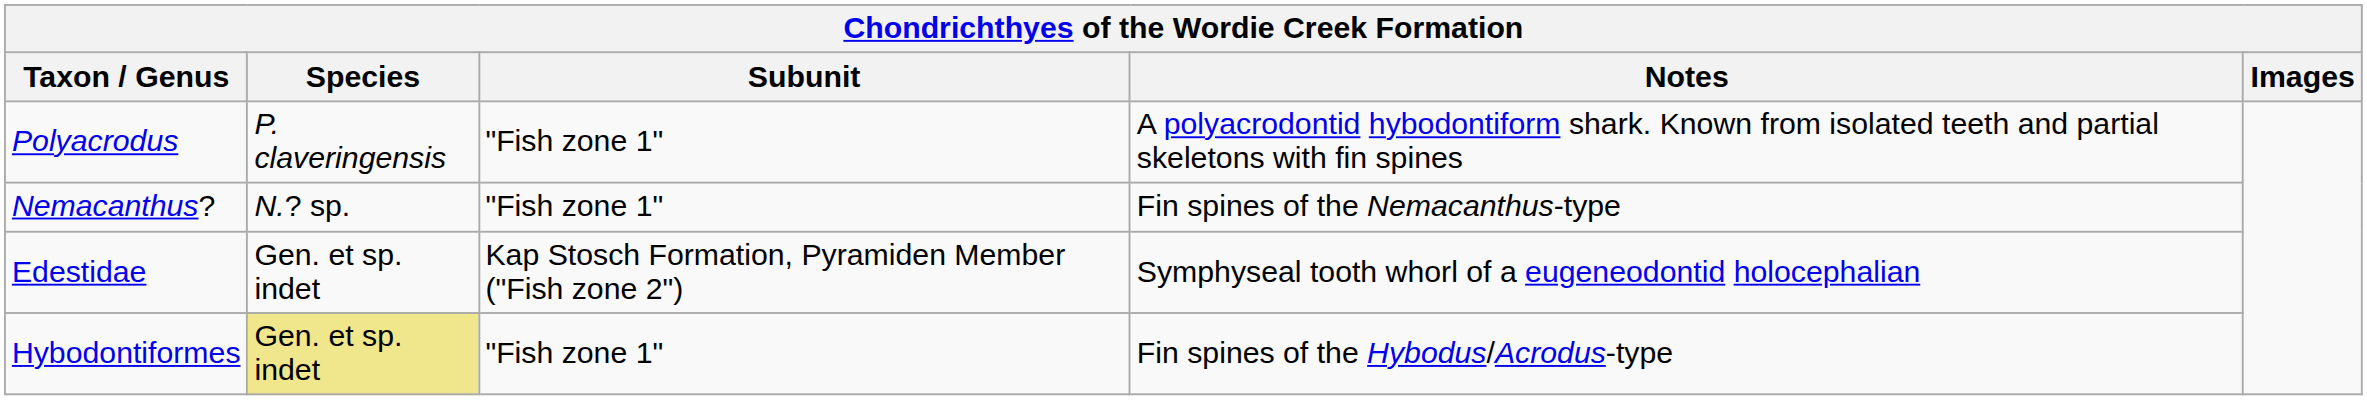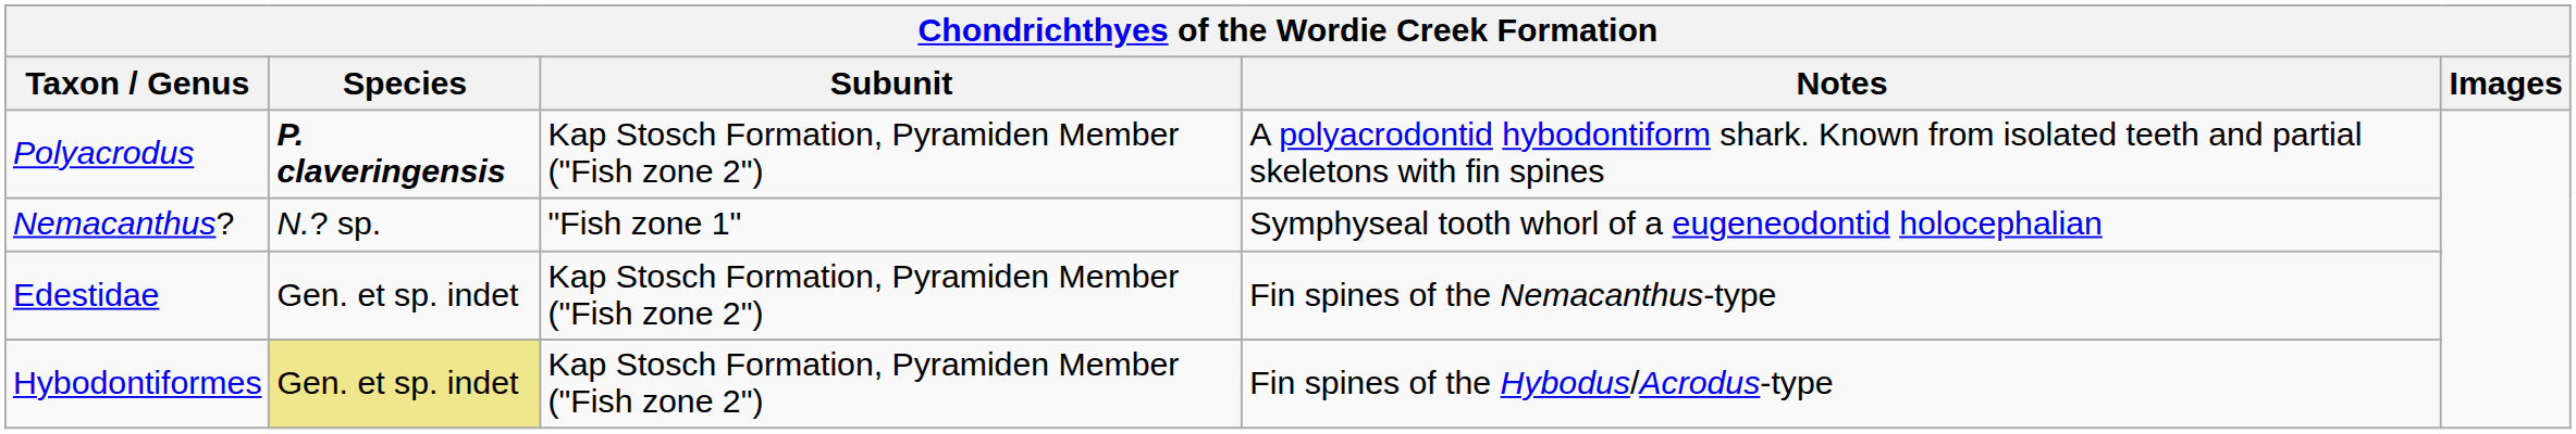 <table class="wikitable" align="center">
 <tr>
 <th colspan="5" align="center"><strong><a href='#'>Chondrichthyes</a> of the Wordie Creek Formation</strong></th>
 </tr>
 <tr>
 <th>Taxon / Genus</th>
 <th>Species</th>
 <th>Subunit</th>
 <th>Notes</th>
 <th>Images</th>
 </tr>
 <tr>
 <td><em><a href='#'>Polyacrodus</a></em></td>
-<td><em>P. claveringensis</em></td>
-<td>"Fish zone 1"</td>
+<td><strong><em>P. claveringensis</em></strong></td>
+<td>Kap Stosch Formation, Pyramiden Member ("Fish zone 2")</td>
 <td>A <a href='#'>polyacrodontid</a> <a href='#'>hybodontiform</a> shark. Known from isolated teeth and partial skeletons with fin spines</td>
 <td rowspan="4"></td>
 </tr>
 <tr>
 <td><em><a href='#'>Nemacanthus</a></em>?</td>
 <td><em>N.</em>? sp.</td>
 <td>"Fish zone 1"</td>
-<td>Fin spines of the <em>Nemacanthus</em>-type</td>
+<td>Symphyseal tooth whorl of a <a href='#'>eugeneodontid</a> <a href='#'>holocephalian</a></td>
 </tr>
 <tr>
 <td><a href='#'>Edestidae</a></td>
 <td>Gen. et sp. indet</td>
 <td>Kap Stosch Formation, Pyramiden Member ("Fish zone 2")</td>
-<td>Symphyseal tooth whorl of a <a href='#'>eugeneodontid</a> <a href='#'>holocephalian</a></td>
+<td>Fin spines of the <em>Nemacanthus</em>-type</td>
 </tr>
 <tr>
 <td><a href='#'>Hybodontiformes</a></td>
 <td style="background: khaki;">Gen. et sp. indet</td>
-<td>"Fish zone 1"</td>
+<td>Kap Stosch Formation, Pyramiden Member ("Fish zone 2")</td>
 <td>Fin spines of the <em><a href='#'>Hybodus</a></em>/<em><a href='#'>Acrodus</a></em>-type</td>
 </tr>
 </table>
